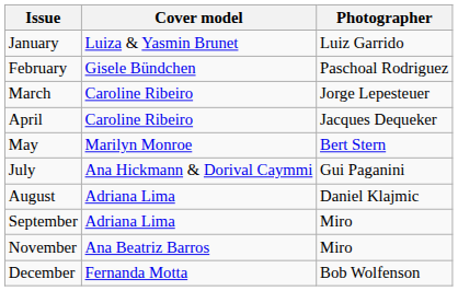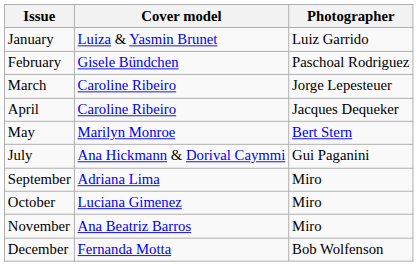 <table class="wikitable">
 <tr>
 <th>Issue</th>
 <th>Cover model</th>
 <th>Photographer</th>
 </tr>
 <tr>
 <td>January</td>
 <td><a href='#'>Luiza</a> & <a href='#'>Yasmin Brunet</a></td>
 <td>Luiz Garrido</td>
 </tr>
 <tr>
 <td>February</td>
 <td><a href='#'>Gisele Bündchen</a></td>
 <td>Paschoal Rodriguez</td>
 </tr>
 <tr>
 <td>March</td>
 <td><a href='#'>Caroline Ribeiro</a></td>
 <td>Jorge Lepesteuer</td>
 </tr>
 <tr>
 <td>April</td>
 <td><a href='#'>Caroline Ribeiro</a></td>
 <td>Jacques Dequeker</td>
 </tr>
 <tr>
 <td>May</td>
 <td><a href='#'>Marilyn Monroe</a></td>
 <td><a href='#'>Bert Stern</a></td>
 </tr>
 <tr>
 <td>July</td>
 <td><a href='#'>Ana Hickmann</a> & <a href='#'>Dorival Caymmi</a></td>
 <td>Gui Paganini</td>
 </tr>
 <tr>
-<td>August</td>
+<td>September</td>
 <td><a href='#'>Adriana Lima</a></td>
-<td>Daniel Klajmic</td>
+<td>Miro</td>
 </tr>
 <tr>
-<td>September</td>
-<td><a href='#'>Adriana Lima</a></td>
+<td>October</td>
+<td><a href='#'>Luciana Gimenez</a></td>
 <td>Miro</td>
 </tr>
 <tr>
 <td>November</td>
 <td><a href='#'>Ana Beatriz Barros</a></td>
 <td>Miro</td>
 </tr>
 <tr>
 <td>December</td>
 <td><a href='#'>Fernanda Motta</a></td>
 <td>Bob Wolfenson</td>
 </tr>
 </table>
